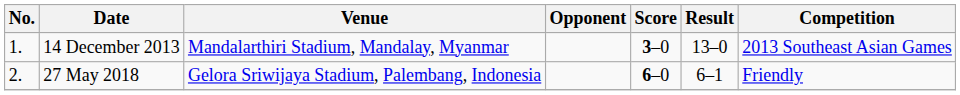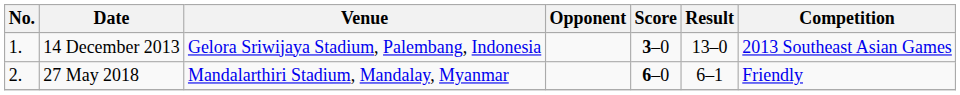 <table class="wikitable">
 <tr>
 <th>No.</th>
 <th>Date</th>
 <th>Venue</th>
 <th>Opponent</th>
 <th>Score</th>
 <th>Result</th>
 <th>Competition</th>
 </tr>
 <tr>
 <td>1.</td>
 <td>14 December 2013</td>
-<td><a href='#'>Mandalarthiri Stadium</a>, <a href='#'>Mandalay</a>, <a href='#'>Myanmar</a></td>
+<td><a href='#'>Gelora Sriwijaya Stadium</a>, <a href='#'>Palembang</a>, <a href='#'>Indonesia</a></td>
 <td></td>
 <td align=center><strong>3</strong>–0</td>
 <td align=center>13–0</td>
 <td><a href='#'>2013 Southeast Asian Games</a></td>
 </tr>
 <tr>
 <td>2.</td>
 <td>27 May 2018</td>
-<td><a href='#'>Gelora Sriwijaya Stadium</a>, <a href='#'>Palembang</a>, <a href='#'>Indonesia</a></td>
+<td><a href='#'>Mandalarthiri Stadium</a>, <a href='#'>Mandalay</a>, <a href='#'>Myanmar</a></td>
 <td></td>
 <td align=center><strong>6</strong>–0</td>
 <td align=center>6–1</td>
 <td><a href='#'>Friendly</a></td>
 </tr>
 <tr>
 </tr>
 </table>
